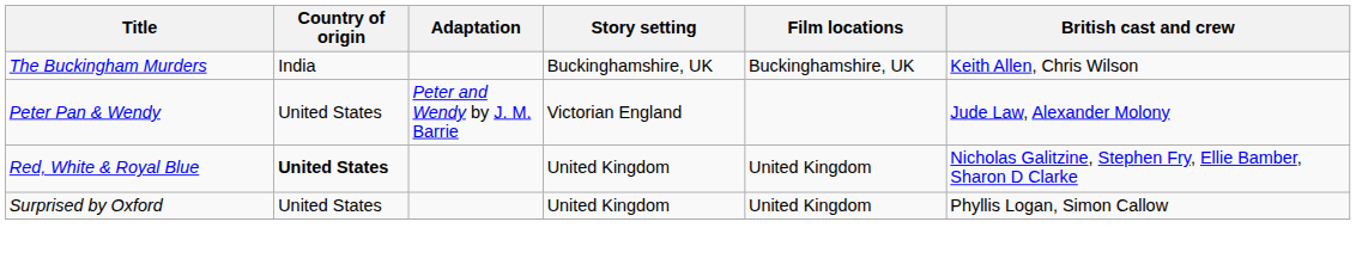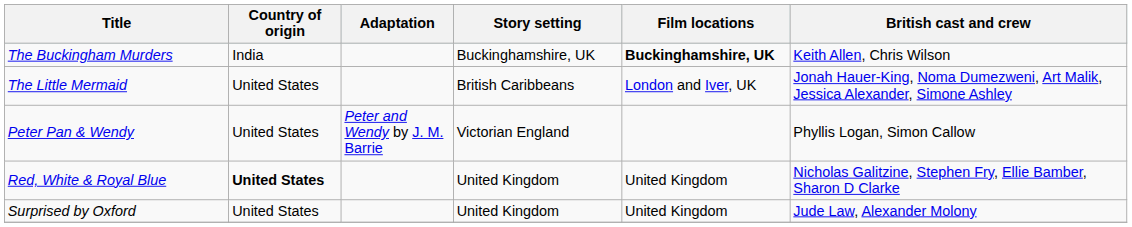 <table class="wikitable">
 <tr style="background:#b0e0e6; text-align:center;">
 <th style="width:20%;">Title</th>
 <th style="width:10%;">Country of origin</th>
 <th style="width:10%;">Adaptation</th>
 <th style="width:15%;">Story setting</th>
 <th style="width:15%;">Film locations</th>
 <th style="width:30%;">British cast and crew</th>
 </tr>
 <tr>
 <td><em><a href='#'>The Buckingham Murders</a></em></td>
 <td>India</td>
 <td></td>
 <td>Buckinghamshire, UK</td>
-<td>Buckinghamshire, UK</td>
+<td><strong>Buckinghamshire, UK</strong></td>
 <td><a href='#'>Keith Allen</a>, Chris Wilson</td>
+</tr>
+<tr>
+<td><em><a href='#'>The Little Mermaid</a></em></td>
+<td>United States</td>
+<td></td>
+<td>British Caribbeans</td>
+<td><a href='#'>London</a> and <a href='#'>Iver</a>, UK</td>
+<td><a href='#'>Jonah Hauer-King</a>, <a href='#'>Noma Dumezweni</a>, <a href='#'>Art Malik</a>, <a href='#'>Jessica Alexander</a>, <a href='#'>Simone Ashley</a></td>
 </tr>
 <tr>
 <td><em><a href='#'>Peter Pan & Wendy</a></em></td>
 <td>United States</td>
 <td><em><a href='#'>Peter and Wendy</a></em> by <a href='#'>J. M. Barrie</a></td>
 <td>Victorian England</td>
 <td></td>
-<td><a href='#'>Jude Law</a>, <a href='#'>Alexander Molony</a></td>
+<td>Phyllis Logan, Simon Callow</td>
 </tr>
 <tr>
 <td><em><a href='#'>Red, White & Royal Blue</a></em></td>
 <td><strong>United States</strong></td>
 <td></td>
 <td>United Kingdom</td>
 <td>United Kingdom</td>
 <td><a href='#'>Nicholas Galitzine</a>, <a href='#'>Stephen Fry</a>, <a href='#'>Ellie Bamber</a>, <a href='#'>Sharon D Clarke</a></td>
 </tr>
 <tr>
 <td><em>Surprised by Oxford</em></td>
 <td>United States</td>
 <td></td>
 <td>United Kingdom</td>
 <td>United Kingdom</td>
-<td>Phyllis Logan, Simon Callow</td>
+<td><a href='#'>Jude Law</a>, <a href='#'>Alexander Molony</a></td>
 </tr>
 <tr>
 </tr>
 </table>
